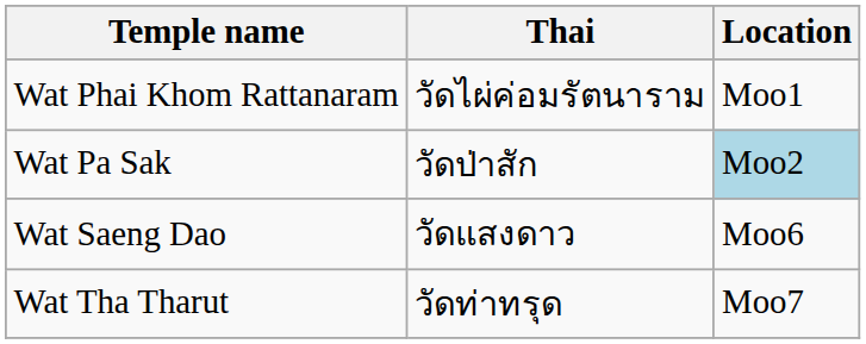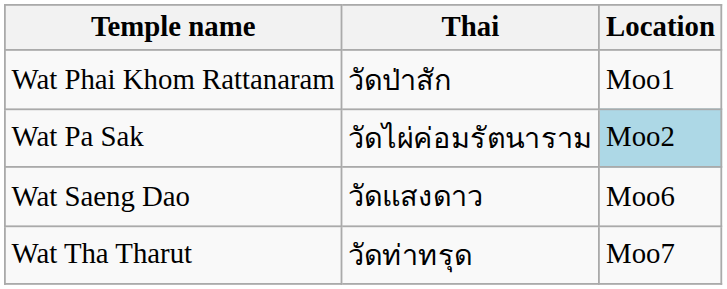 <table class="wikitable">
 <tr>
 <th>Temple name</th>
 <th>Thai</th>
 <th>Location</th>
 </tr>
 <tr>
 <td>Wat Phai Khom Rattanaram</td>
-<td>วัดไผ่ค่อมรัตนาราม</td>
+<td>วัดป่าสัก</td>
 <td>Moo1</td>
 </tr>
 <tr>
 <td>Wat Pa Sak</td>
-<td>วัดป่าสัก</td>
+<td>วัดไผ่ค่อมรัตนาราม</td>
 <td style="background: lightblue;">Moo2</td>
 </tr>
 <tr>
 <td>Wat Saeng Dao</td>
 <td>วัดแสงดาว</td>
 <td>Moo6</td>
 </tr>
 <tr>
 <td>Wat Tha Tharut</td>
 <td>วัดท่าทรุด</td>
 <td>Moo7</td>
 </tr>
 </table>
